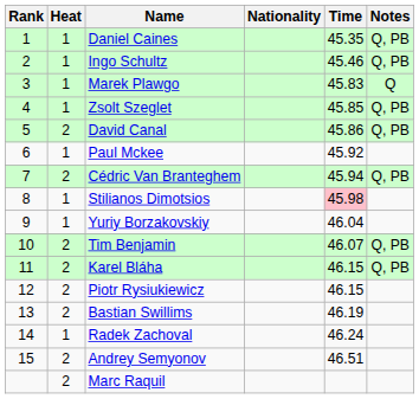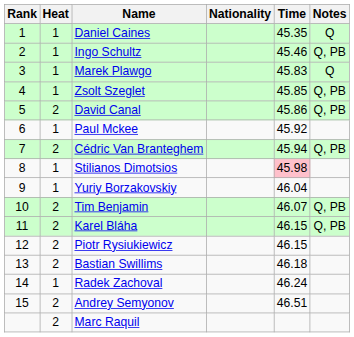 <table class="wikitable sortable" style="text-align:center">
 <tr>
 <th>Rank</th>
 <th>Heat</th>
 <th>Name</th>
 <th>Nationality</th>
 <th>Time</th>
 <th>Notes</th>
 </tr>
 <tr bgcolor=ccffcc>
 <td>1</td>
 <td>1</td>
 <td align=left><a href='#'>Daniel Caines</a></td>
 <td align=left></td>
 <td>45.35</td>
-<td>Q, PB</td>
+<td>Q</td>
 </tr>
 <tr bgcolor=ccffcc>
 <td>2</td>
 <td>1</td>
 <td align=left><a href='#'>Ingo Schultz</a></td>
 <td align=left></td>
 <td>45.46</td>
 <td>Q, PB</td>
 </tr>
 <tr bgcolor=ccffcc>
 <td>3</td>
 <td>1</td>
 <td align=left><a href='#'>Marek Plawgo</a></td>
 <td align=left></td>
 <td>45.83</td>
 <td>Q</td>
 </tr>
 <tr bgcolor=ccffcc>
 <td>4</td>
 <td>1</td>
 <td align=left><a href='#'>Zsolt Szeglet</a></td>
 <td align=left></td>
 <td>45.85</td>
 <td>Q, PB</td>
 </tr>
 <tr bgcolor=ccffcc>
 <td>5</td>
 <td>2</td>
 <td align=left><a href='#'>David Canal</a></td>
 <td align=left></td>
 <td>45.86</td>
 <td>Q, PB</td>
 </tr>
 <tr>
 <td>6</td>
 <td>1</td>
 <td align=left><a href='#'>Paul Mckee</a></td>
 <td align=left></td>
 <td>45.92</td>
 <td></td>
 </tr>
 <tr bgcolor=ccffcc>
 <td>7</td>
 <td>2</td>
 <td align=left><a href='#'>Cédric Van Branteghem</a></td>
 <td align=left></td>
 <td>45.94</td>
 <td>Q, PB</td>
 </tr>
 <tr>
 <td>8</td>
 <td>1</td>
 <td align=left><a href='#'>Stilianos Dimotsios</a></td>
 <td align=left></td>
 <td style="background: pink;">45.98</td>
 <td></td>
 </tr>
 <tr>
 <td>9</td>
 <td>1</td>
 <td align=left><a href='#'>Yuriy Borzakovskiy</a></td>
 <td align=left></td>
 <td>46.04</td>
 <td></td>
 </tr>
 <tr bgcolor=ccffcc>
 <td>10</td>
 <td>2</td>
 <td align=left><a href='#'>Tim Benjamin</a></td>
 <td align=left></td>
 <td>46.07</td>
 <td>Q, PB</td>
 </tr>
 <tr bgcolor=ccffcc>
 <td>11</td>
 <td>2</td>
 <td align=left><a href='#'>Karel Bláha</a></td>
 <td align=left></td>
 <td>46.15</td>
 <td>Q, PB</td>
 </tr>
 <tr>
 <td>12</td>
 <td>2</td>
 <td align=left><a href='#'>Piotr Rysiukiewicz</a></td>
 <td align=left></td>
 <td>46.15</td>
 <td></td>
 </tr>
 <tr>
 <td>13</td>
 <td>2</td>
 <td align=left><a href='#'>Bastian Swillims</a></td>
 <td align=left></td>
-<td>46.19</td>
+<td>46.18</td>
 <td></td>
 </tr>
 <tr>
 <td>14</td>
 <td>1</td>
 <td align=left><a href='#'>Radek Zachoval</a></td>
 <td align=left></td>
 <td>46.24</td>
 <td></td>
 </tr>
 <tr>
 <td>15</td>
 <td>2</td>
 <td align=left><a href='#'>Andrey Semyonov</a></td>
 <td align=left></td>
 <td>46.51</td>
 <td></td>
 </tr>
 <tr>
 <td></td>
 <td>2</td>
 <td align=left><a href='#'>Marc Raquil</a></td>
 <td align=left></td>
 <td></td>
 <td></td>
 </tr>
 </table>
